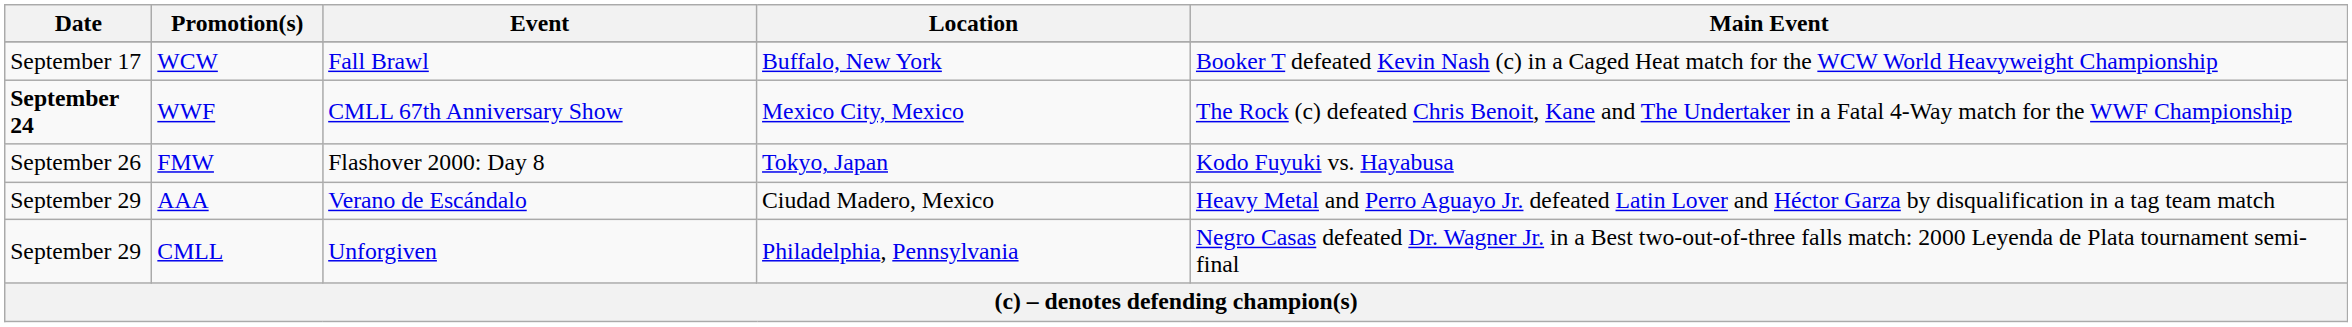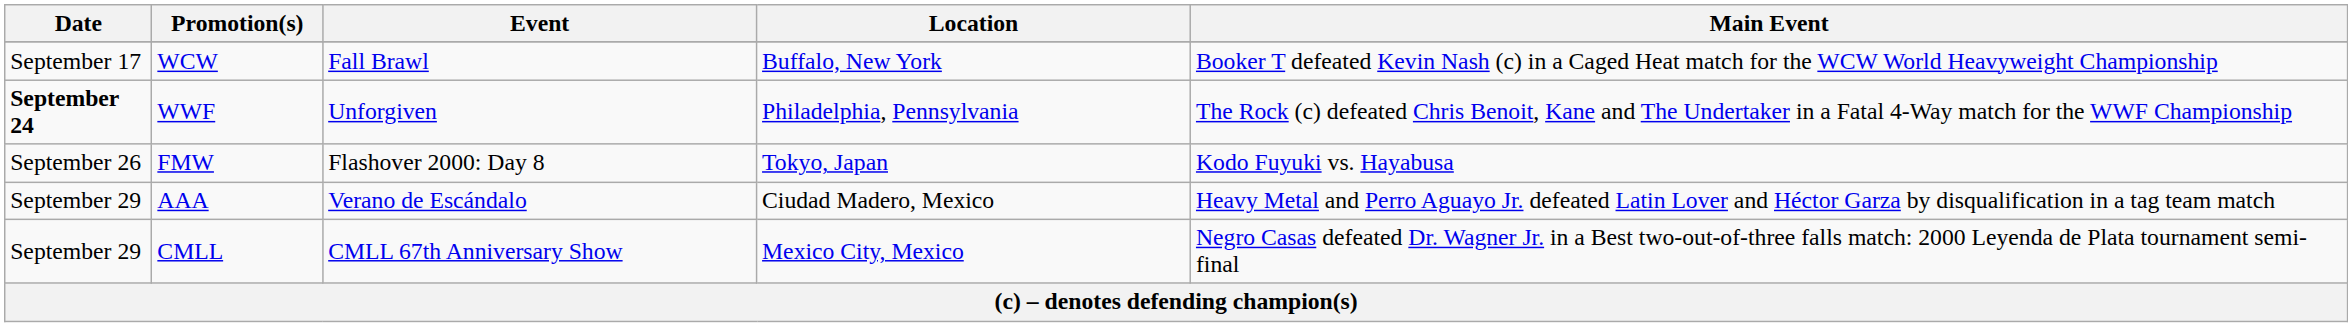 <table class="wikitable" style="width:100%;">
 <tr>
 <th width="5%">Date</th>
 <th width="5%">Promotion(s)</th>
 <th style="width:15%;">Event</th>
 <th style="width:15%;">Location</th>
 <th style="width:40%;">Main Event</th>
 </tr>
 <tr style="width:20%;" |Notes>
 </tr>
 <tr>
 <td>September 17</td>
 <td><a href='#'>WCW</a></td>
 <td><a href='#'>Fall Brawl</a></td>
 <td><a href='#'>Buffalo, New York</a></td>
 <td><a href='#'>Booker T</a> defeated <a href='#'>Kevin Nash</a> (c) in a Caged Heat match for the <a href='#'>WCW World Heavyweight Championship</a></td>
 </tr>
 <tr>
 <td><strong>September 24</strong></td>
 <td><a href='#'>WWF</a></td>
-<td><a href='#'>CMLL 67th Anniversary Show</a></td>
-<td><a href='#'>Mexico City, Mexico</a></td>
+<td><a href='#'>Unforgiven</a></td>
+<td><a href='#'>Philadelphia</a>, <a href='#'>Pennsylvania</a></td>
 <td><a href='#'>The Rock</a> (c) defeated <a href='#'>Chris Benoit</a>, <a href='#'>Kane</a> and <a href='#'>The Undertaker</a> in a Fatal 4-Way match for the <a href='#'>WWF Championship</a></td>
 </tr>
 <tr>
 <td>September 26</td>
 <td><a href='#'>FMW</a></td>
 <td>Flashover 2000: Day 8</td>
 <td><a href='#'>Tokyo, Japan</a></td>
 <td><a href='#'>Kodo Fuyuki</a> vs. <a href='#'>Hayabusa</a></td>
 </tr>
 <tr>
 <td>September 29</td>
 <td><a href='#'>AAA</a></td>
 <td><a href='#'>Verano de Escándalo</a></td>
 <td>Ciudad Madero, Mexico</td>
 <td><a href='#'>Heavy Metal</a> and <a href='#'>Perro Aguayo Jr.</a> defeated <a href='#'>Latin Lover</a> and <a href='#'>Héctor Garza</a> by disqualification in a tag team match</td>
 </tr>
 <tr>
 <td>September 29</td>
 <td><a href='#'>CMLL</a></td>
-<td><a href='#'>Unforgiven</a></td>
-<td><a href='#'>Philadelphia</a>, <a href='#'>Pennsylvania</a></td>
+<td><a href='#'>CMLL 67th Anniversary Show</a></td>
+<td><a href='#'>Mexico City, Mexico</a></td>
 <td><a href='#'>Negro Casas</a> defeated <a href='#'>Dr. Wagner Jr.</a> in a Best two-out-of-three falls match: 2000 Leyenda de Plata tournament semi-final</td>
 </tr>
 <tr>
 <th colspan="6">(c) – denotes defending champion(s)</th>
 </tr>
 </table>
